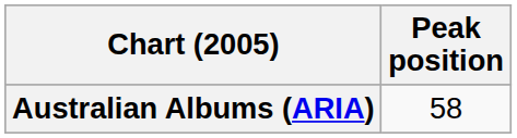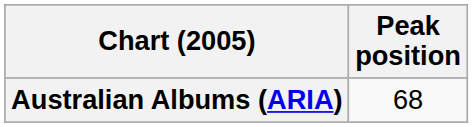 <table class="wikitable plainrowheaders" style="text-align:center">
 <tr>
 <th>Chart (2005)</th>
 <th>Peak<br>position</th>
 </tr>
 <tr>
 <th scope="row">Australian Albums (<a href='#'>ARIA</a>)</th>
-<td>58</td>
+<td>68</td>
 </tr>
 </table>
